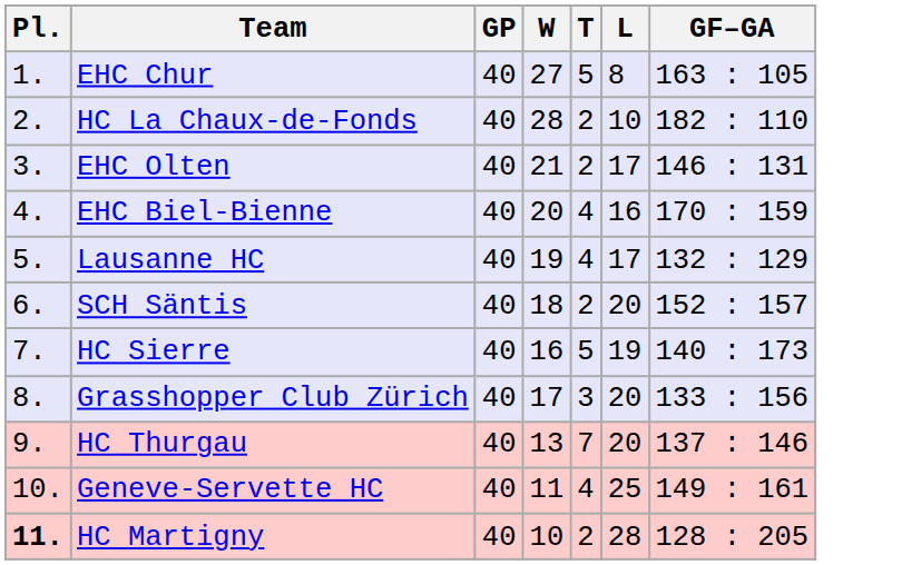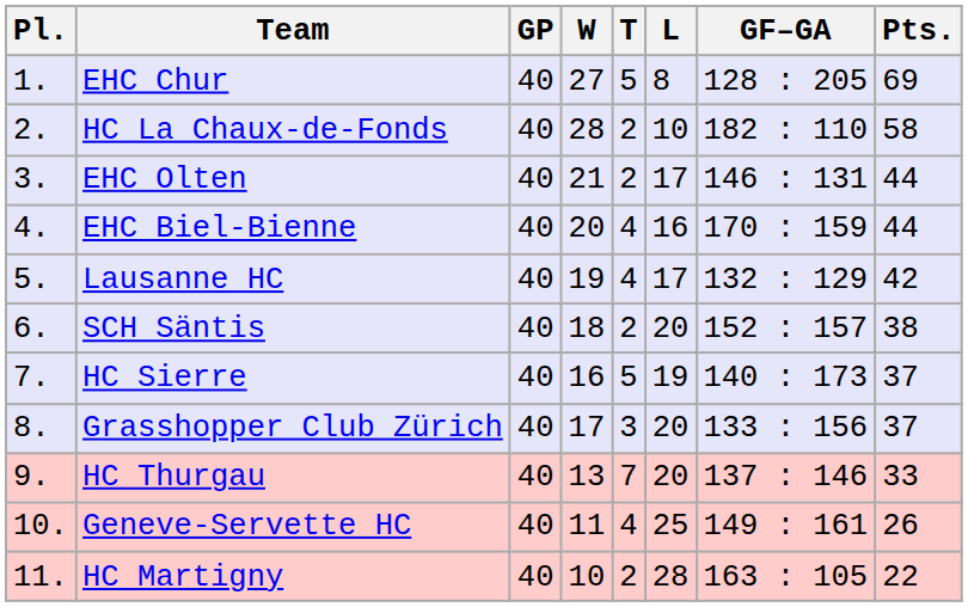 <table class="wikitable">
 <tr>
 <th>Pl.</th>
 <th>Team</th>
 <th>GP</th>
 <th>W</th>
 <th>T</th>
 <th>L</th>
 <th>GF–GA</th>
+<th>Pts.</th>
 </tr>
 <tr bgcolor="#e6e6fa">
 <td>1.</td>
 <td><a href='#'>EHC Chur</a></td>
 <td>40</td>
 <td>27</td>
 <td>5</td>
 <td>8</td>
-<td>163 : 105</td>
+<td>128 : 205</td>
+<td>69</td>
 </tr>
 <tr bgcolor="#e6e6fa">
 <td>2.</td>
 <td><a href='#'>HC La Chaux-de-Fonds</a></td>
 <td>40</td>
 <td>28</td>
 <td>2</td>
 <td>10</td>
 <td>182 : 110</td>
+<td>58</td>
 </tr>
 <tr bgcolor="#e6e6fa">
 <td>3.</td>
 <td><a href='#'>EHC Olten</a></td>
 <td>40</td>
 <td>21</td>
 <td>2</td>
 <td>17</td>
 <td>146 : 131</td>
+<td>44</td>
 </tr>
 <tr bgcolor="#e6e6fa">
 <td>4.</td>
 <td><a href='#'>EHC Biel-Bienne</a></td>
 <td>40</td>
 <td>20</td>
 <td>4</td>
 <td>16</td>
 <td>170 : 159</td>
+<td>44</td>
 </tr>
 <tr bgcolor="#e6e6fa">
 <td>5.</td>
 <td><a href='#'>Lausanne HC</a></td>
 <td>40</td>
 <td>19</td>
 <td>4</td>
 <td>17</td>
 <td>132 : 129</td>
+<td>42</td>
 </tr>
 <tr bgcolor="#e6e6fa">
 <td>6.</td>
 <td><a href='#'>SCH Säntis</a></td>
 <td>40</td>
 <td>18</td>
 <td>2</td>
 <td>20</td>
 <td>152 : 157</td>
+<td>38</td>
 </tr>
 <tr bgcolor="#e6e6fa">
 <td>7.</td>
 <td><a href='#'>HC Sierre</a></td>
 <td>40</td>
 <td>16</td>
 <td>5</td>
 <td>19</td>
 <td>140 : 173</td>
+<td>37</td>
 </tr>
 <tr bgcolor="#e6e6fa">
 <td>8.</td>
 <td><a href='#'>Grasshopper Club Zürich</a></td>
 <td>40</td>
 <td>17</td>
 <td>3</td>
 <td>20</td>
 <td>133 : 156</td>
+<td>37</td>
 </tr>
 <tr bgcolor="#ffcccc">
 <td>9.</td>
 <td><a href='#'>HC Thurgau</a></td>
 <td>40</td>
 <td>13</td>
 <td>7</td>
 <td>20</td>
 <td>137 : 146</td>
+<td>33</td>
 </tr>
 <tr bgcolor="#ffcccc">
 <td>10.</td>
 <td><a href='#'>Geneve-Servette HC</a></td>
 <td>40</td>
 <td>11</td>
 <td>4</td>
 <td>25</td>
 <td>149 : 161</td>
+<td>26</td>
 </tr>
 <tr bgcolor="#ffcccc">
-<td><strong>11.</strong></td>
+<td>11.</td>
 <td><a href='#'>HC Martigny</a></td>
 <td>40</td>
 <td>10</td>
 <td>2</td>
 <td>28</td>
-<td>128 : 205</td>
+<td>163 : 105</td>
+<td>22</td>
 </tr>
 </table>
